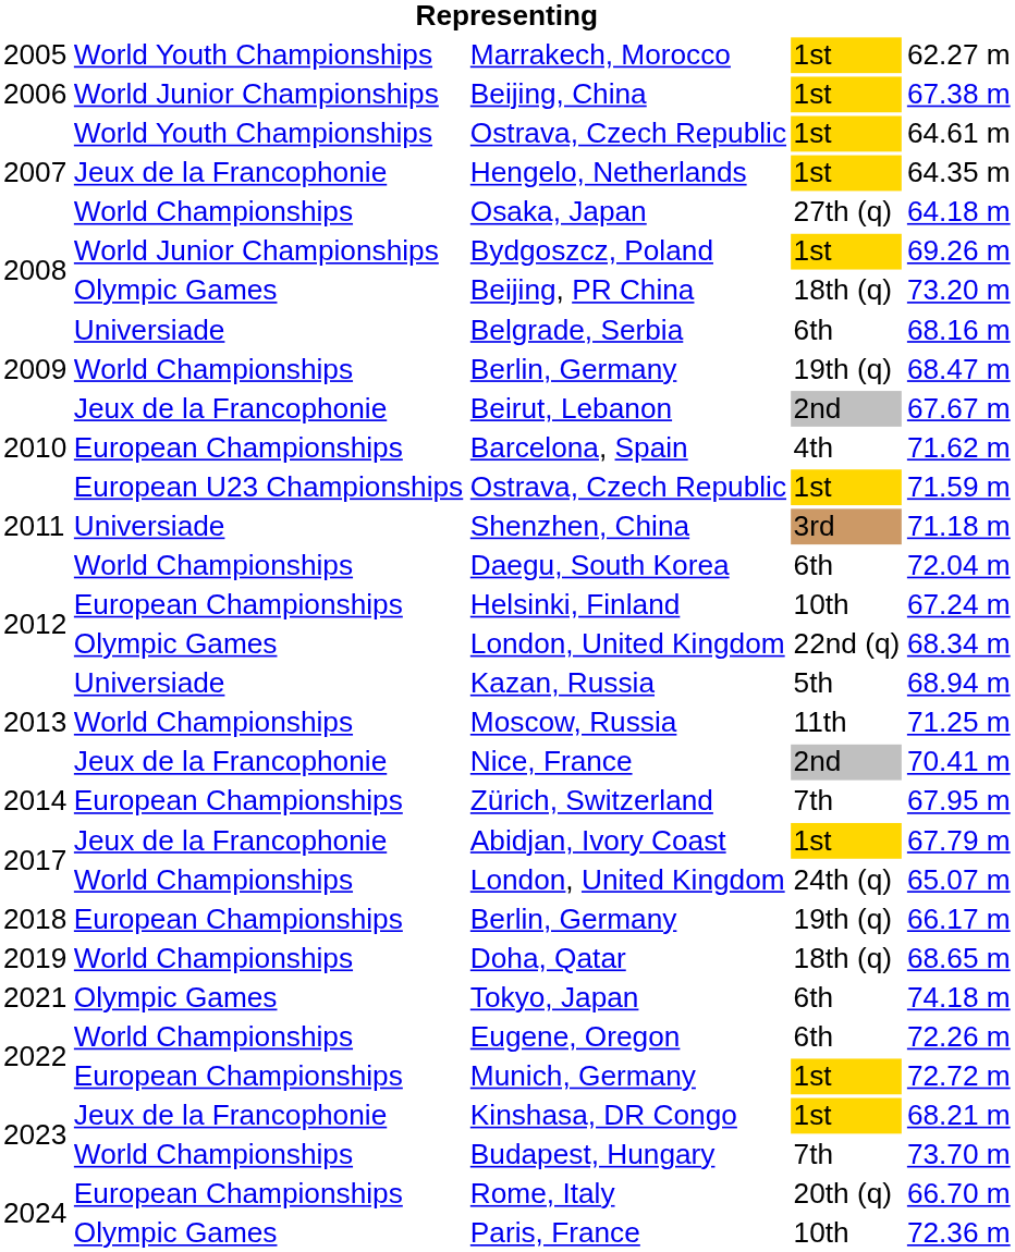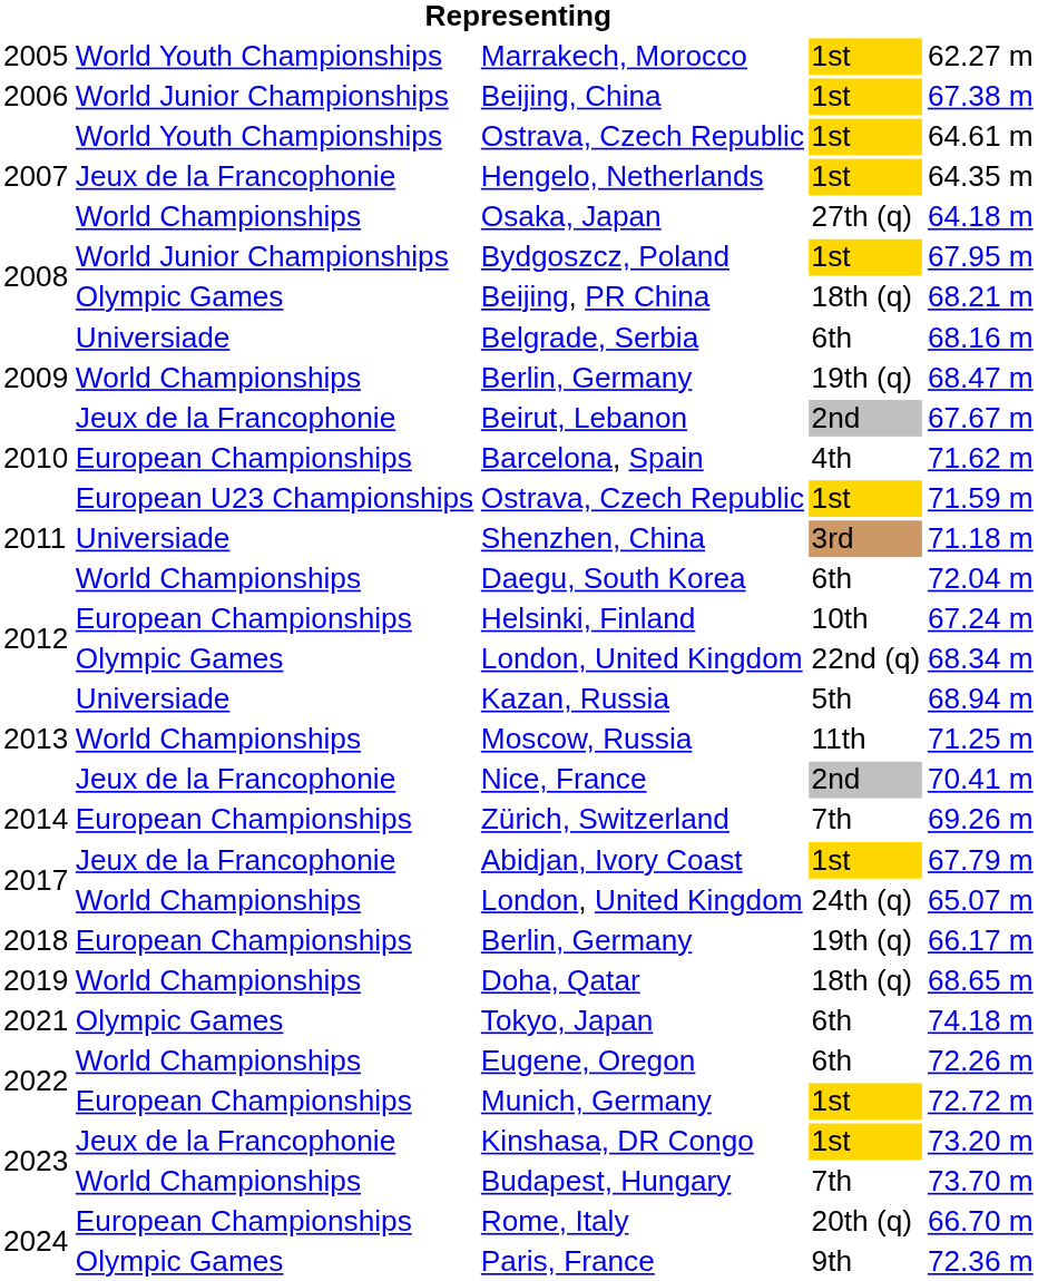 <table>
 <tr>
 <th colspan="5">Representing </th>
 </tr>
 <tr>
 <td>2005</td>
 <td><a href='#'>World Youth Championships</a></td>
 <td><a href='#'>Marrakech, Morocco</a></td>
 <td bgcolor=gold>1st</td>
 <td>62.27 m</td>
 </tr>
 <tr>
 <td>2006</td>
 <td><a href='#'>World Junior Championships</a></td>
 <td><a href='#'>Beijing, China</a></td>
 <td bgcolor=gold>1st</td>
 <td><a href='#'>67.38 m</a></td>
 </tr>
 <tr>
 <td rowspan=3>2007</td>
 <td><a href='#'>World Youth Championships</a></td>
 <td><a href='#'>Ostrava, Czech Republic</a></td>
 <td bgcolor=gold>1st</td>
 <td>64.61 m</td>
 </tr>
 <tr>
 <td><a href='#'>Jeux de la Francophonie</a></td>
 <td><a href='#'>Hengelo, Netherlands</a></td>
 <td bgcolor=gold>1st</td>
 <td>64.35 m</td>
 </tr>
 <tr>
 <td><a href='#'>World Championships</a></td>
 <td><a href='#'>Osaka, Japan</a></td>
 <td>27th (q)</td>
 <td><a href='#'>64.18 m</a></td>
 </tr>
 <tr>
 <td rowspan=2>2008</td>
 <td><a href='#'>World Junior Championships</a></td>
 <td><a href='#'>Bydgoszcz, Poland</a></td>
 <td bgcolor=gold>1st</td>
-<td><a href='#'>69.26 m</a></td>
+<td><a href='#'>67.95 m</a></td>
 </tr>
 <tr>
 <td><a href='#'>Olympic Games</a></td>
 <td><a href='#'>Beijing</a>, <a href='#'>PR China</a></td>
 <td>18th (q)</td>
-<td><a href='#'>73.20 m</a></td>
+<td><a href='#'>68.21 m</a></td>
 </tr>
 <tr>
 <td rowspan=3>2009</td>
 <td><a href='#'>Universiade</a></td>
 <td><a href='#'>Belgrade, Serbia</a></td>
 <td>6th</td>
 <td><a href='#'>68.16 m</a></td>
 </tr>
 <tr>
 <td><a href='#'>World Championships</a></td>
 <td><a href='#'>Berlin, Germany</a></td>
 <td>19th (q)</td>
 <td><a href='#'>68.47 m</a></td>
 </tr>
 <tr>
 <td><a href='#'>Jeux de la Francophonie</a></td>
 <td><a href='#'>Beirut, Lebanon</a></td>
 <td bgcolor=silver>2nd</td>
 <td><a href='#'>67.67 m</a></td>
 </tr>
 <tr>
 <td>2010</td>
 <td><a href='#'>European Championships</a></td>
 <td><a href='#'>Barcelona</a>, <a href='#'>Spain</a></td>
 <td>4th</td>
 <td><a href='#'>71.62 m</a></td>
 </tr>
 <tr>
 <td rowspan=3>2011</td>
 <td><a href='#'>European U23 Championships</a></td>
 <td><a href='#'>Ostrava, Czech Republic</a></td>
 <td bgcolor=gold>1st</td>
 <td><a href='#'>71.59 m</a></td>
 </tr>
 <tr>
 <td><a href='#'>Universiade</a></td>
 <td><a href='#'>Shenzhen, China</a></td>
 <td bgcolor="cc9966">3rd</td>
 <td><a href='#'>71.18 m</a></td>
 </tr>
 <tr>
 <td><a href='#'>World Championships</a></td>
 <td><a href='#'>Daegu, South Korea</a></td>
 <td>6th</td>
 <td><a href='#'>72.04 m</a></td>
 </tr>
 <tr>
 <td rowspan=2>2012</td>
 <td><a href='#'>European Championships</a></td>
 <td><a href='#'>Helsinki, Finland</a></td>
 <td>10th</td>
 <td><a href='#'>67.24 m</a></td>
 </tr>
 <tr>
 <td><a href='#'>Olympic Games</a></td>
 <td><a href='#'>London, United Kingdom</a></td>
 <td>22nd (q)</td>
 <td><a href='#'>68.34 m</a></td>
 </tr>
 <tr>
 <td rowspan=3>2013</td>
 <td><a href='#'>Universiade</a></td>
 <td><a href='#'>Kazan, Russia</a></td>
 <td>5th</td>
 <td><a href='#'>68.94 m</a></td>
 </tr>
 <tr>
 <td><a href='#'>World Championships</a></td>
 <td><a href='#'>Moscow, Russia</a></td>
 <td>11th</td>
 <td><a href='#'>71.25 m</a></td>
 </tr>
 <tr>
 <td><a href='#'>Jeux de la Francophonie</a></td>
 <td><a href='#'>Nice, France</a></td>
 <td bgcolor=silver>2nd</td>
 <td><a href='#'>70.41 m</a></td>
 </tr>
 <tr>
 <td>2014</td>
 <td><a href='#'>European Championships</a></td>
 <td><a href='#'>Zürich, Switzerland</a></td>
 <td>7th</td>
-<td><a href='#'>67.95 m</a></td>
+<td><a href='#'>69.26 m</a></td>
 </tr>
 <tr>
 <td rowspan=2>2017</td>
 <td><a href='#'>Jeux de la Francophonie</a></td>
 <td><a href='#'>Abidjan, Ivory Coast</a></td>
 <td bgcolor=gold>1st</td>
 <td><a href='#'>67.79 m</a></td>
 </tr>
 <tr>
 <td><a href='#'>World Championships</a></td>
 <td><a href='#'>London</a>, <a href='#'>United Kingdom</a></td>
 <td>24th (q)</td>
 <td><a href='#'>65.07 m</a></td>
 </tr>
 <tr>
 <td>2018</td>
 <td><a href='#'>European Championships</a></td>
 <td><a href='#'>Berlin, Germany</a></td>
 <td>19th (q)</td>
 <td><a href='#'>66.17 m</a></td>
 </tr>
 <tr>
 <td>2019</td>
 <td><a href='#'>World Championships</a></td>
 <td><a href='#'>Doha, Qatar</a></td>
 <td>18th (q)</td>
 <td><a href='#'>68.65 m</a></td>
 </tr>
 <tr>
 <td>2021</td>
 <td><a href='#'>Olympic Games</a></td>
 <td><a href='#'>Tokyo, Japan</a></td>
 <td>6th</td>
 <td><a href='#'>74.18 m</a></td>
 </tr>
 <tr>
 <td rowspan=2>2022</td>
 <td><a href='#'>World Championships</a></td>
 <td><a href='#'>Eugene, Oregon</a></td>
 <td>6th</td>
 <td><a href='#'>72.26 m</a></td>
 </tr>
 <tr>
 <td><a href='#'>European Championships</a></td>
 <td><a href='#'>Munich, Germany</a></td>
 <td bgcolor=gold>1st</td>
 <td><a href='#'>72.72 m</a></td>
 </tr>
 <tr>
 <td rowspan=2>2023</td>
 <td><a href='#'>Jeux de la Francophonie</a></td>
 <td><a href='#'>Kinshasa, DR Congo</a></td>
 <td bgcolor=gold>1st</td>
-<td><a href='#'>68.21 m</a></td>
+<td><a href='#'>73.20 m</a></td>
 </tr>
 <tr>
 <td><a href='#'>World Championships</a></td>
 <td><a href='#'>Budapest, Hungary</a></td>
 <td>7th</td>
 <td><a href='#'>73.70 m</a></td>
 </tr>
 <tr>
 <td rowspan=2>2024</td>
 <td><a href='#'>European Championships</a></td>
 <td><a href='#'>Rome, Italy</a></td>
 <td>20th (q)</td>
 <td><a href='#'>66.70 m</a></td>
 </tr>
 <tr>
 <td><a href='#'>Olympic Games</a></td>
 <td><a href='#'>Paris, France</a></td>
-<td>10th</td>
+<td>9th</td>
 <td><a href='#'>72.36 m</a></td>
 </tr>
 </table>
